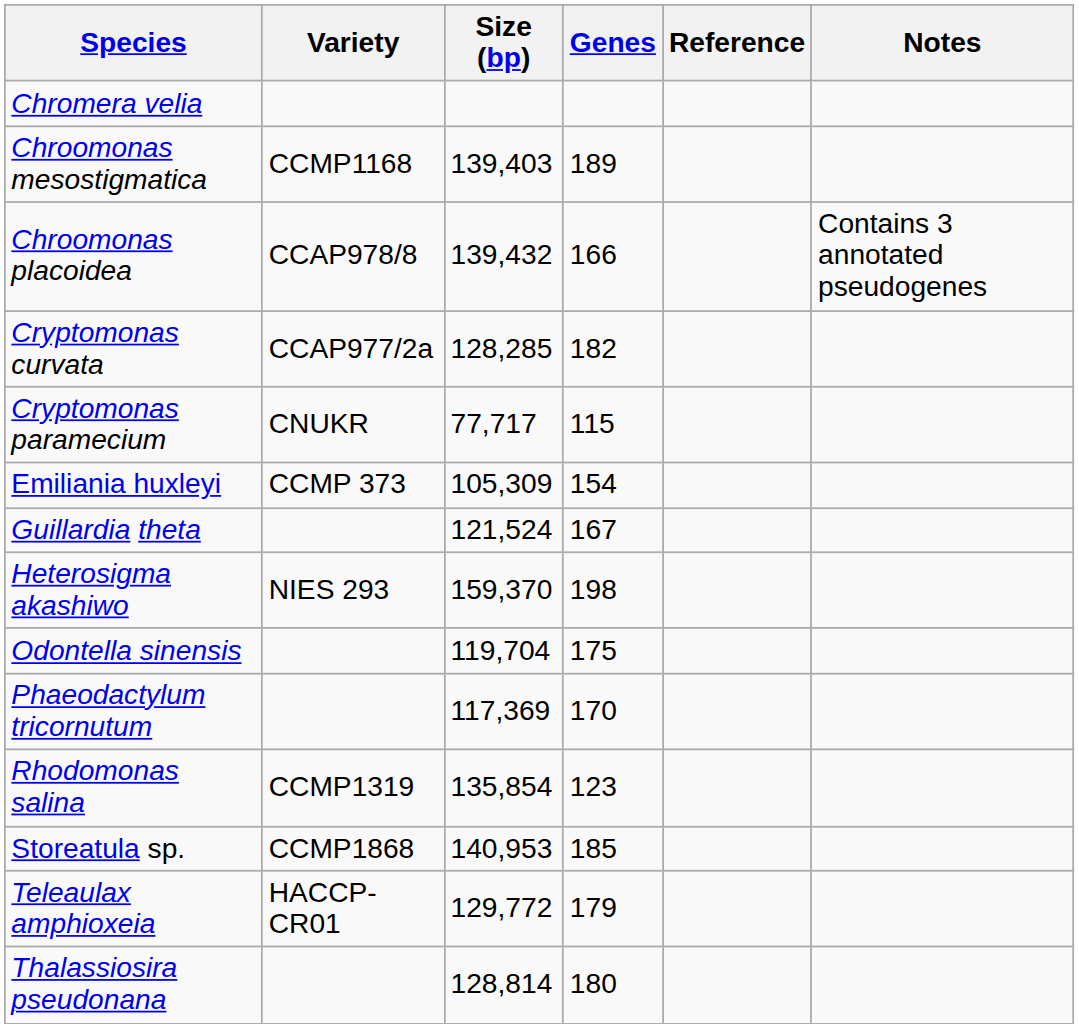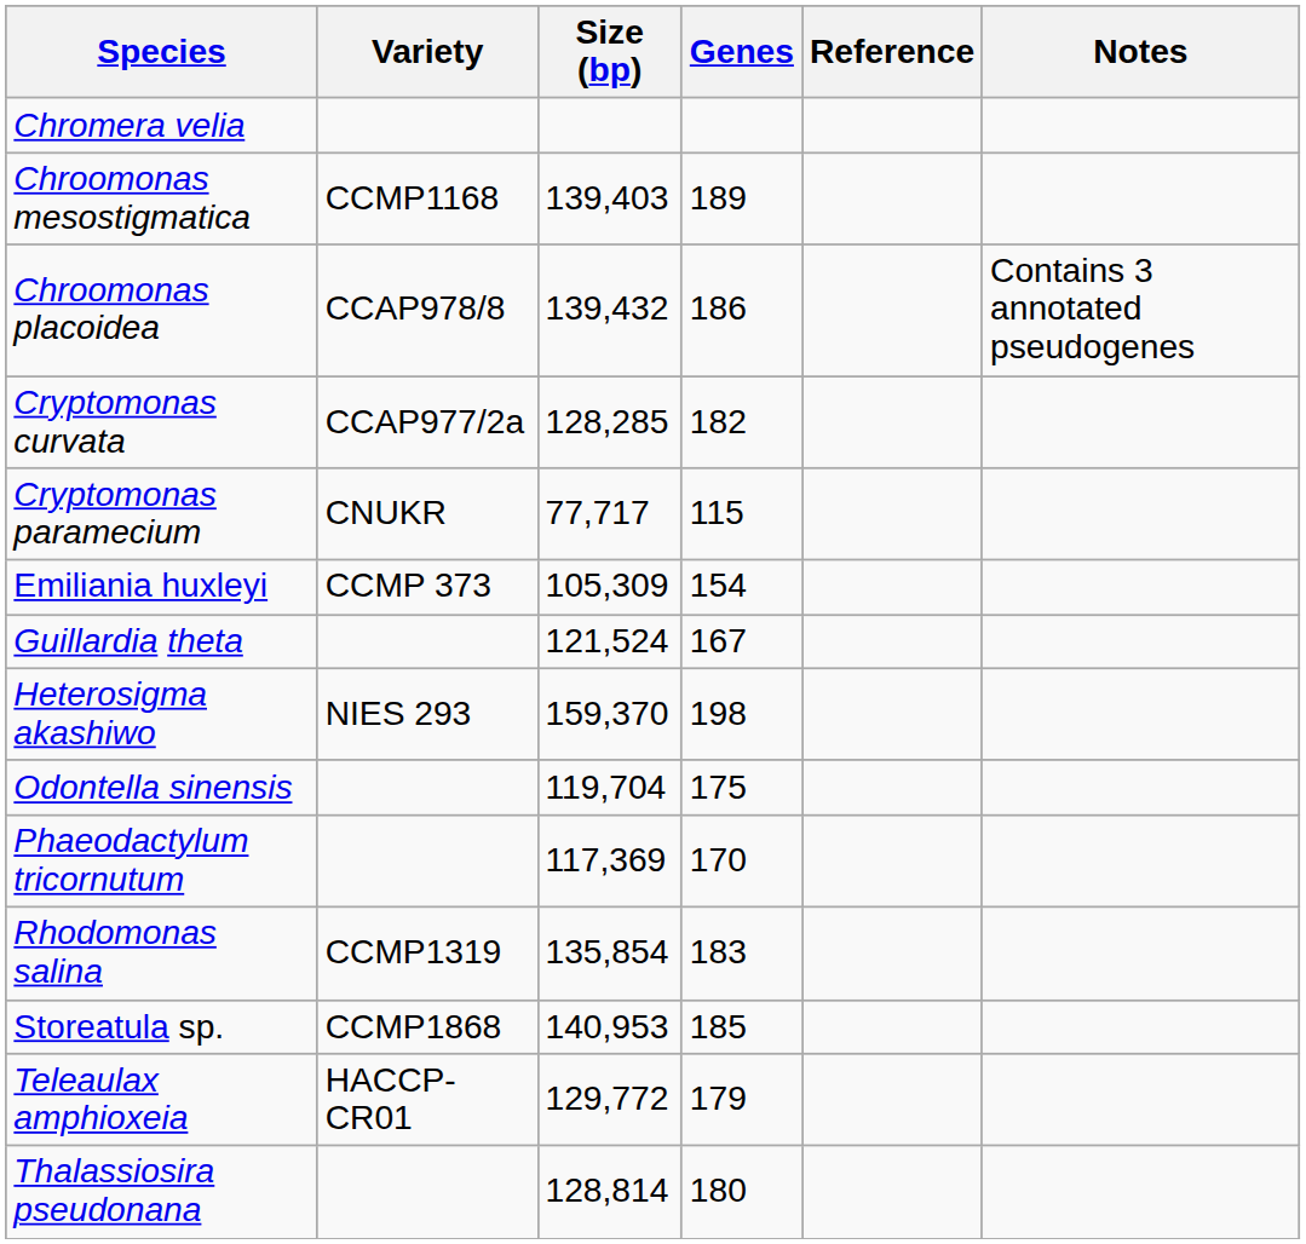 <table class="wikitable sortable">
 <tr>
 <th><a href='#'>Species</a></th>
 <th>Variety</th>
 <th>Size (<a href='#'>bp</a>)</th>
 <th><a href='#'>Genes</a></th>
 <th>Reference</th>
 <th>Notes</th>
 </tr>
 <tr>
 <td><em><a href='#'>Chromera velia</a></em></td>
 <td></td>
 <td></td>
 <td></td>
 <td></td>
 <td></td>
 </tr>
 <tr>
 <td><em><a href='#'>Chroomonas</a> mesostigmatica</em></td>
 <td>CCMP1168</td>
 <td>139,403</td>
 <td>189</td>
 <td></td>
 <td></td>
 </tr>
 <tr>
 <td><em><a href='#'>Chroomonas</a> placoidea</em></td>
 <td>CCAP978/8</td>
 <td>139,432</td>
-<td>166</td>
+<td>186</td>
 <td></td>
 <td>Contains 3 annotated pseudogenes</td>
 </tr>
 <tr>
 <td><em><a href='#'>Cryptomonas</a> curvata</em></td>
 <td>CCAP977/2a</td>
 <td>128,285</td>
 <td>182</td>
 <td></td>
 <td></td>
 </tr>
 <tr>
 <td><em><a href='#'>Cryptomonas</a> paramecium</em></td>
 <td>CNUKR</td>
 <td>77,717</td>
 <td>115</td>
 <td></td>
 <td></td>
 </tr>
 <tr>
 <td><a href='#'>Emiliania huxleyi</a></td>
 <td>CCMP 373</td>
 <td>105,309</td>
 <td>154</td>
 <td></td>
 <td></td>
 </tr>
 <tr>
 <td><em><a href='#'>Guillardia</a> <a href='#'>theta</a></em></td>
 <td></td>
 <td>121,524</td>
 <td>167</td>
 <td></td>
 <td></td>
 </tr>
 <tr>
 <td><em><a href='#'>Heterosigma akashiwo</a></em></td>
 <td>NIES 293</td>
 <td>159,370</td>
 <td>198</td>
 <td></td>
 <td></td>
 </tr>
 <tr>
 <td><em><a href='#'>Odontella sinensis</a></em></td>
 <td></td>
 <td>119,704</td>
 <td>175</td>
 <td></td>
 <td></td>
 </tr>
 <tr>
 <td><em><a href='#'>Phaeodactylum tricornutum</a></em></td>
 <td></td>
 <td>117,369</td>
 <td>170</td>
 <td></td>
 <td></td>
 </tr>
 <tr>
 <td><em><a href='#'>Rhodomonas</a> <a href='#'>salina</a></em></td>
 <td>CCMP1319</td>
 <td>135,854</td>
-<td>123</td>
+<td>183</td>
 <td></td>
 <td></td>
 </tr>
 <tr>
 <td><a href='#'>Storeatula</a> sp.</td>
 <td>CCMP1868</td>
 <td>140,953</td>
 <td>185</td>
 <td></td>
 <td></td>
 </tr>
 <tr>
 <td><em><a href='#'>Teleaulax amphioxeia</a></em></td>
 <td>HACCP-CR01</td>
 <td>129,772</td>
 <td>179</td>
 <td></td>
 <td></td>
 </tr>
 <tr>
 <td><em><a href='#'>Thalassiosira</a> <a href='#'>pseudonana</a></em></td>
 <td></td>
 <td>128,814</td>
 <td>180</td>
 <td></td>
 <td></td>
 </tr>
 </table>
